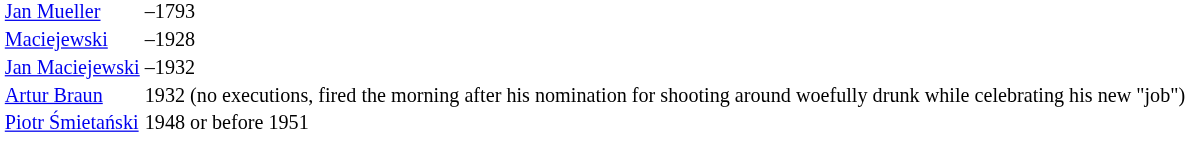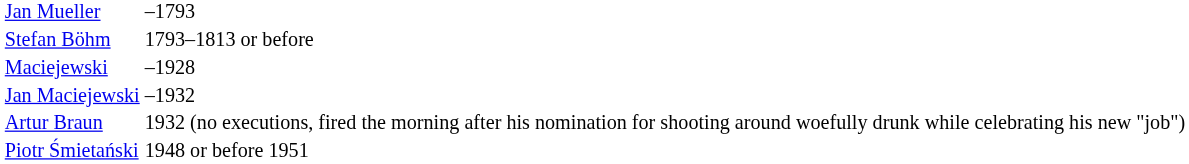 <table>
 <tr>
 <td><a href='#'>Jan Mueller</a></td>
 <td>–1793</td>
+</tr>
+<tr>
+<td><a href='#'>Stefan Böhm</a></td>
+<td>1793–1813 or before</td>
 </tr>
 <tr>
 <td><a href='#'>Maciejewski</a></td>
 <td>–1928</td>
 </tr>
 <tr>
 <td><a href='#'>Jan Maciejewski</a></td>
 <td>–1932</td>
 </tr>
 <tr>
 <td><a href='#'>Artur Braun</a></td>
 <td>1932 (no executions, fired the morning after his nomination for shooting around woefully drunk while celebrating his new "job")</td>
 </tr>
 <tr>
 <td><a href='#'>Piotr Śmietański</a></td>
 <td>1948 or before 1951</td>
 </tr>
 </table>
